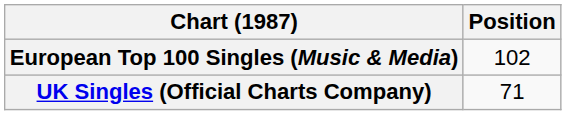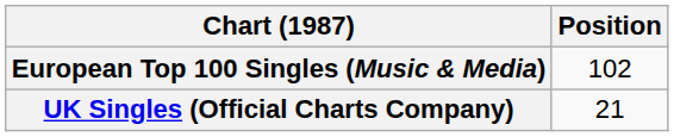 <table class="wikitable sortable plainrowheaders" style="text-align:center">
 <tr>
 <th>Chart (1987)</th>
 <th>Position</th>
 </tr>
 <tr>
 <th scope="row">European Top 100 Singles (<em>Music & Media</em>)</th>
 <td>102</td>
 </tr>
 <tr>
 <th scope="row"><a href='#'>UK Singles</a> (Official Charts Company)</th>
-<td>71</td>
+<td>21</td>
 </tr>
 </table>
